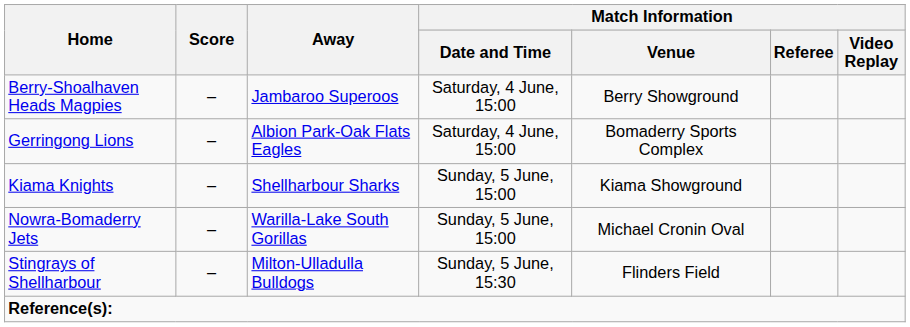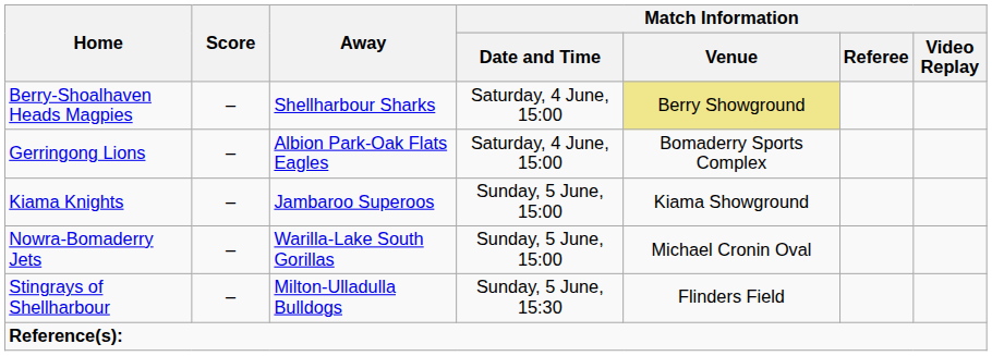 <table class="wikitable" width="100% text-align:center;">
 <tr>
 <th rowspan="2" width="19%">Home</th>
 <th rowspan="2" width="8%">Score</th>
 <th rowspan="2" width="19%">Away</th>
 <th colspan="4">Match Information</th>
 </tr>
 <tr bgcolor="#CCCCCC">
 <th width="17%">Date and Time</th>
 <th width="22%">Venue</th>
 <th>Referee</th>
 <th>Video Replay</th>
 </tr>
 <tr>
 <td> <a href='#'>Berry-Shoalhaven Heads Magpies</a></td>
 <td style="text-align:center;">–</td>
-<td> <a href='#'>Jambaroo Superoos</a></td>
+<td> <a href='#'>Shellharbour Sharks</a></td>
 <td style="text-align:center;">Saturday, 4 June, 15:00</td>
-<td style="text-align:center;">Berry Showground</td>
+<td style="background: khaki; text-align:center;">Berry Showground</td>
 <td style="text-align:center;"></td>
 <td style="text-align:center;"></td>
 </tr>
 <tr>
 <td> <a href='#'>Gerringong Lions</a></td>
 <td style="text-align:center;">–</td>
 <td> <a href='#'>Albion Park-Oak Flats Eagles</a></td>
 <td style="text-align:center;">Saturday, 4 June, 15:00</td>
 <td style="text-align:center;">Bomaderry Sports Complex</td>
 <td style="text-align:center;"></td>
 <td style="text-align:center;"></td>
 </tr>
 <tr>
 <td> <a href='#'>Kiama Knights</a></td>
 <td style="text-align:center;">–</td>
-<td> <a href='#'>Shellharbour Sharks</a></td>
+<td> <a href='#'>Jambaroo Superoos</a></td>
 <td style="text-align:center;">Sunday, 5 June, 15:00</td>
 <td style="text-align:center;">Kiama Showground</td>
 <td style="text-align:center;"></td>
 <td style="text-align:center;"></td>
 </tr>
 <tr>
 <td> <a href='#'>Nowra-Bomaderry Jets</a></td>
 <td style="text-align:center;">–</td>
 <td> <a href='#'>Warilla-Lake South Gorillas</a></td>
 <td style="text-align:center;">Sunday, 5 June, 15:00</td>
 <td style="text-align:center;">Michael Cronin Oval</td>
 <td style="text-align:center;"></td>
 <td style="text-align:center;"></td>
 </tr>
 <tr>
 <td> <a href='#'>Stingrays of Shellharbour</a></td>
 <td style="text-align:center;">–</td>
 <td> <a href='#'>Milton-Ulladulla Bulldogs</a></td>
 <td style="text-align:center;">Sunday, 5 June, 15:30</td>
 <td style="text-align:center;">Flinders Field</td>
 <td style="text-align:center;"></td>
 <td style="text-align:center;"></td>
 </tr>
 <tr>
 <td colspan="7"><strong>Reference(s):</strong></td>
 </tr>
 </table>
